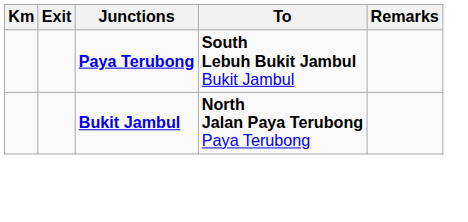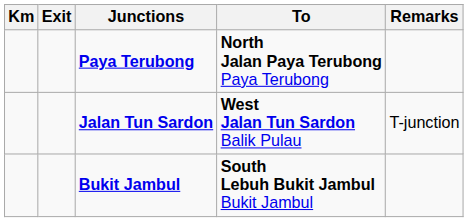 <table class="wikitable">
 <tr>
 <th>Km</th>
 <th>Exit</th>
 <th>Junctions</th>
 <th>To</th>
 <th>Remarks</th>
 </tr>
 <tr>
 <td></td>
 <td></td>
 <td><strong><a href='#'>Paya Terubong</a></strong></td>
-<td><strong>South</strong><br><strong>Lebuh Bukit Jambul</strong><br><a href='#'>Bukit Jambul</a></td>
+<td><strong>North</strong><br> <strong>Jalan Paya Terubong</strong><br><a href='#'>Paya Terubong</a></td>
 <td></td>
 </tr>
 <tr>
 <td></td>
 <td></td>
+<td><strong><a href='#'>Jalan Tun Sardon</a></strong></td>
+<td><strong>West</strong><br> <strong><a href='#'>Jalan Tun Sardon</a></strong><br><a href='#'>Balik Pulau</a></td>
+<td>T-junction</td>
+</tr>
+<tr>
+<td></td>
+<td></td>
 <td><strong><a href='#'>Bukit Jambul</a></strong></td>
-<td><strong>North</strong><br> <strong>Jalan Paya Terubong</strong><br><a href='#'>Paya Terubong</a></td>
+<td><strong>South</strong><br><strong>Lebuh Bukit Jambul</strong><br><a href='#'>Bukit Jambul</a></td>
 <td></td>
 </tr>
 </table>
